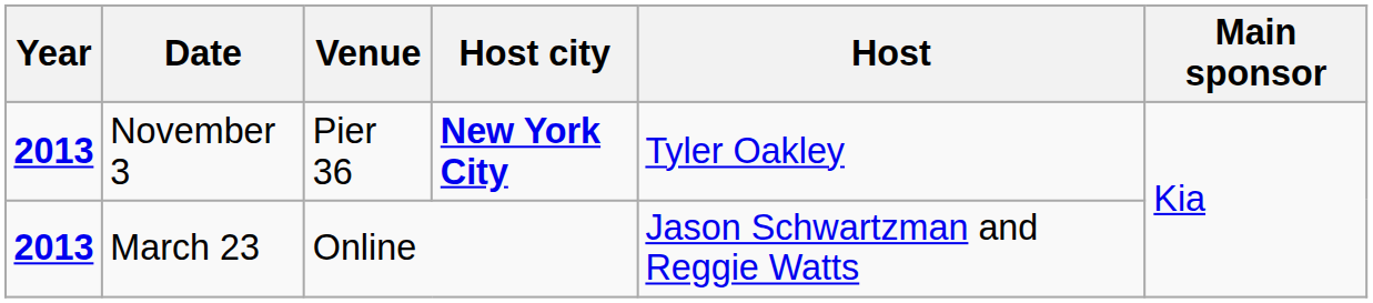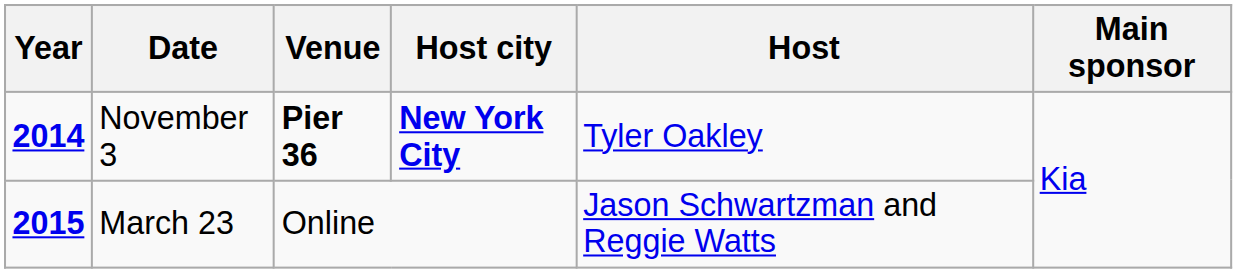 <table class="wikitable">
 <tr>
 <th>Year</th>
 <th>Date</th>
 <th>Venue</th>
 <th>Host city</th>
 <th>Host</th>
 <th>Main sponsor</th>
 </tr>
 <tr>
-<td style="text-align:center;"><strong><a href='#'>2013</a></strong></td>
+<td style="text-align:center;"><strong><a href='#'>2014</a></strong></td>
 <td>November 3</td>
-<td rowspan=1>Pier 36</td>
+<td rowspan=1><strong>Pier 36</strong></td>
 <td rowspan=1><strong><a href='#'>New York City</a></strong></td>
 <td><a href='#'>Tyler Oakley</a></td>
 <td rowspan="2"><a href='#'>Kia</a></td>
 </tr>
 <tr>
-<td style="text-align:center;"><strong><a href='#'>2013</a></strong></td>
+<td style="text-align:center;"><strong><a href='#'>2015</a></strong></td>
 <td>March 23</td>
 <td colspan="2">Online</td>
 <td><a href='#'>Jason Schwartzman</a> and <a href='#'>Reggie Watts</a></td>
 </tr>
 </table>
